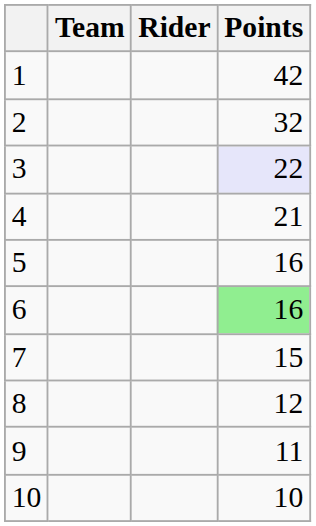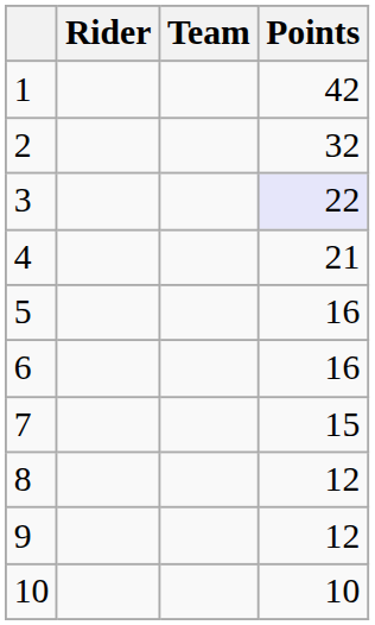 <table class="wikitable">
 <tr>
 <th></th>
+<th>Rider</th>
 <th>Team</th>
-<th>Rider</th>
 <th>Points</th>
 </tr>
 <tr>
 <td>1</td>
+<td> </td>
 <td></td>
-<td> </td>
 <td align=right>42</td>
 </tr>
 <tr>
 <td>2</td>
 <td></td>
 <td></td>
 <td align=right>32</td>
 </tr>
 <tr>
 <td>3</td>
 <td></td>
 <td></td>
 <td align=right style="background: lavender;">22</td>
 </tr>
 <tr>
 <td>4</td>
 <td></td>
 <td></td>
 <td align=right>21</td>
 </tr>
 <tr>
 <td>5</td>
 <td></td>
 <td></td>
 <td align=right>16</td>
 </tr>
 <tr>
 <td>6</td>
 <td></td>
 <td></td>
-<td align=right style="background: lightgreen;">16</td>
+<td align=right>16</td>
 </tr>
 <tr>
 <td>7</td>
 <td></td>
 <td></td>
 <td align=right>15</td>
 </tr>
 <tr>
 <td>8</td>
 <td></td>
 <td></td>
 <td align=right>12</td>
 </tr>
 <tr>
 <td>9</td>
 <td></td>
 <td></td>
-<td align=right>11</td>
+<td align=right>12</td>
 </tr>
 <tr>
 <td>10</td>
+<td> </td>
 <td></td>
-<td> </td>
 <td align=right>10</td>
 </tr>
 </table>
